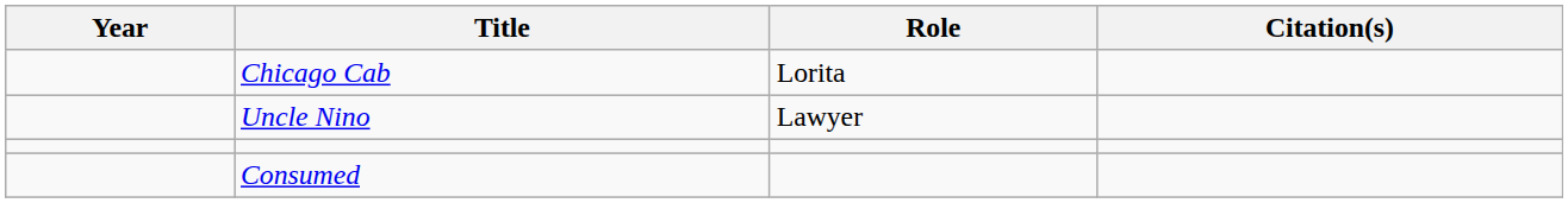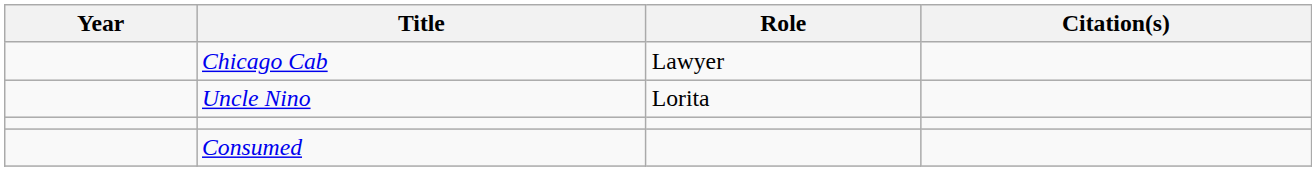 <table class="wikitable sortable" style="width: 100%;">
 <tr>
 <th scope="col">Year</th>
 <th scope="col">Title</th>
 <th class="unsortable">Role</th>
 <th class="unsortable">Citation(s)</th>
 </tr>
 <tr>
 <td></td>
 <td><em><a href='#'>Chicago Cab</a></em></td>
-<td>Lorita</td>
+<td>Lawyer</td>
 <td></td>
 </tr>
 <tr>
 <td></td>
 <td><em><a href='#'>Uncle Nino</a></em></td>
-<td>Lawyer</td>
+<td>Lorita</td>
 <td></td>
 </tr>
 <tr>
 <td></td>
 <td><em></em></td>
 <td></td>
 <td></td>
 </tr>
 <tr>
 <td></td>
 <td><a href='#'><em>Consumed</em></a></td>
 <td></td>
 <td></td>
 </tr>
 </table>
